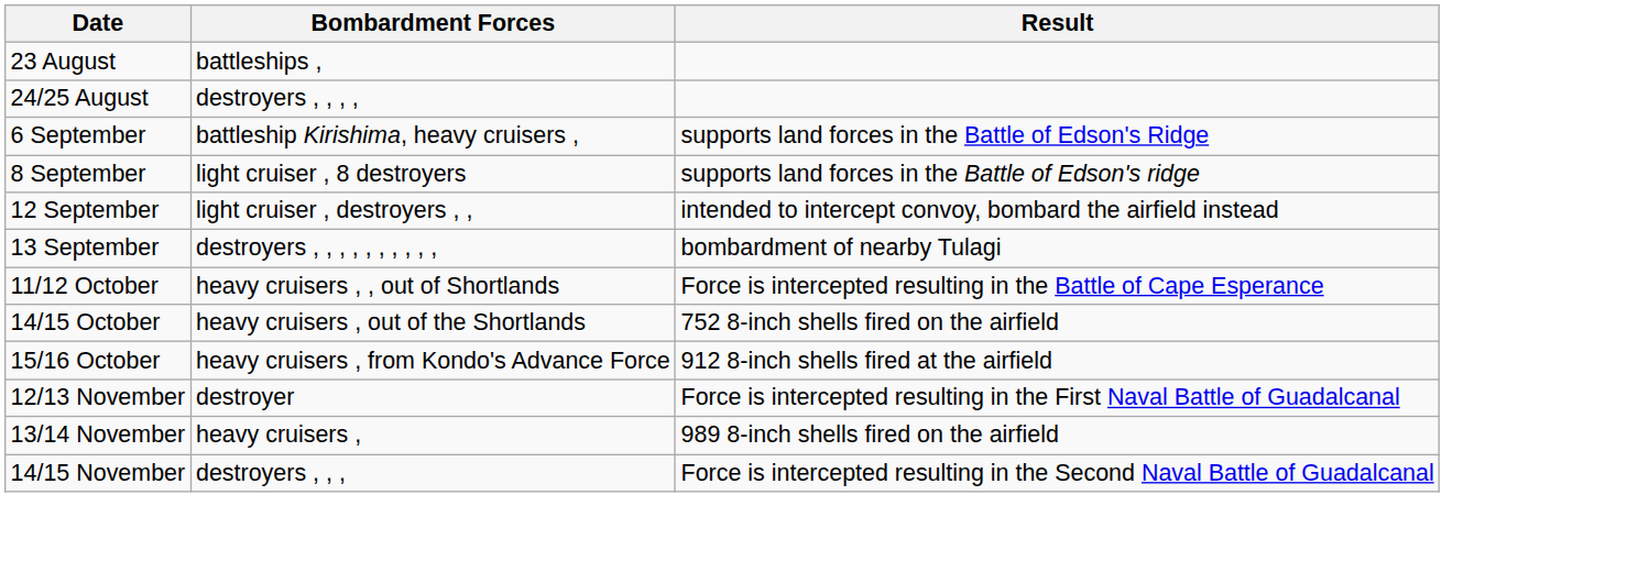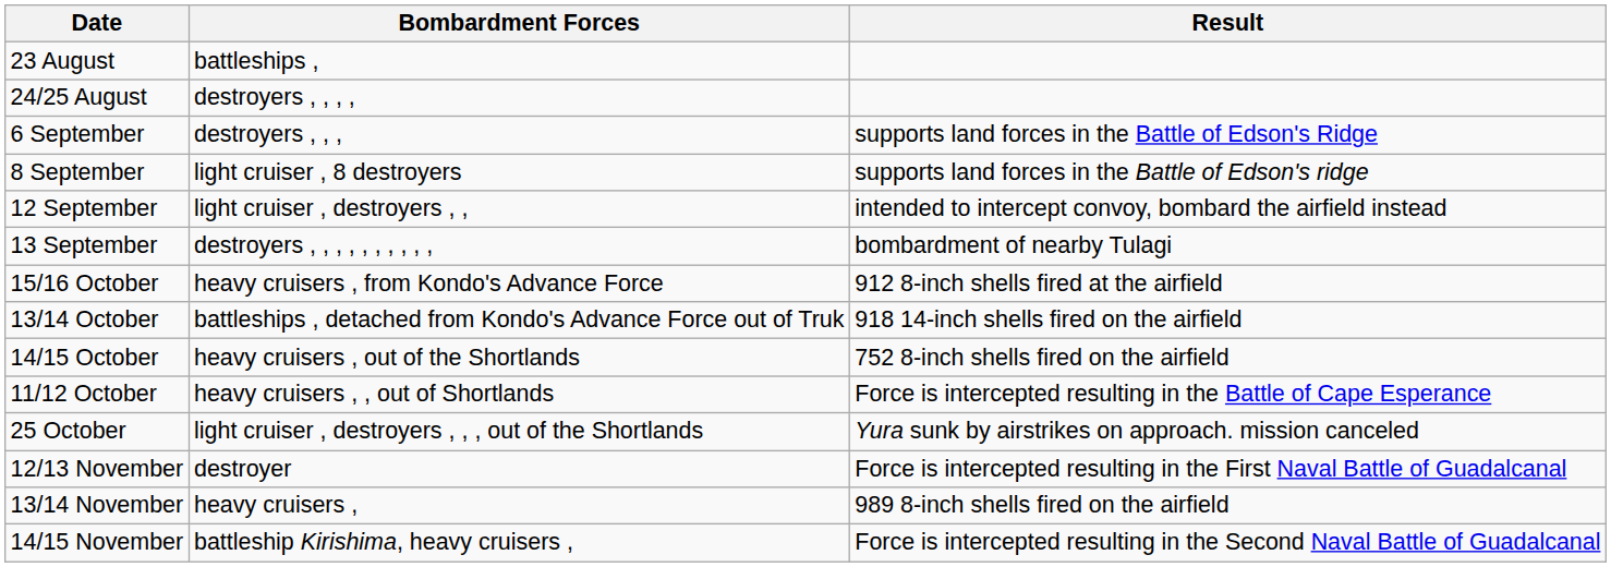 <table class=wikitable>
 <tr>
 <th>Date</th>
 <th>Bombardment Forces</th>
 <th>Result</th>
 </tr>
 <tr>
 <td>23 August</td>
 <td>battleships , </td>
 <td></td>
 </tr>
 <tr>
 <td>24/25 August</td>
 <td>destroyers , , , , </td>
 <td></td>
 </tr>
 <tr>
 <td>6 September</td>
-<td>battleship <em>Kirishima</em>, heavy cruisers , </td>
+<td>destroyers , , , </td>
 <td>supports land forces in the <a href='#'>Battle of Edson's Ridge</a></td>
 </tr>
 <tr>
 <td>8 September</td>
 <td>light cruiser , 8 destroyers</td>
 <td>supports land forces in the <em>Battle of Edson's ridge</em> </td>
 </tr>
 <tr>
 <td>12 September</td>
 <td>light cruiser , destroyers , , </td>
 <td>intended to intercept convoy, bombard the airfield instead </td>
 </tr>
 <tr>
 <td>13 September</td>
 <td>destroyers , , , , , , , , , , </td>
 <td>bombardment of nearby Tulagi</td>
 </tr>
 <tr>
-<td>11/12 October</td>
-<td>heavy cruisers , ,  out of Shortlands</td>
-<td>Force is intercepted resulting in the <a href='#'>Battle of Cape Esperance</a></td>
+<td>15/16 October</td>
+<td>heavy cruisers ,  from Kondo's Advance Force</td>
+<td>912 8-inch shells fired at the airfield</td>
+</tr>
+<tr>
+<td>13/14 October</td>
+<td>battleships ,  detached from Kondo's Advance Force out of Truk</td>
+<td>918 14-inch shells fired on the airfield</td>
 </tr>
 <tr>
 <td>14/15 October</td>
 <td>heavy cruisers ,  out of the Shortlands</td>
 <td>752 8-inch shells fired on the airfield</td>
 </tr>
 <tr>
-<td>15/16 October</td>
-<td>heavy cruisers ,  from Kondo's Advance Force</td>
-<td>912 8-inch shells fired at the airfield</td>
+<td>11/12 October</td>
+<td>heavy cruisers , ,  out of Shortlands</td>
+<td>Force is intercepted resulting in the <a href='#'>Battle of Cape Esperance</a></td>
+</tr>
+<tr>
+<td>25 October</td>
+<td>light cruiser , destroyers , , ,  out of the Shortlands</td>
+<td><em>Yura</em> sunk by airstrikes on approach. mission canceled</td>
 </tr>
 <tr>
 <td>12/13 November</td>
 <td>destroyer </td>
 <td>Force is intercepted resulting in the First <a href='#'>Naval Battle of Guadalcanal</a></td>
 </tr>
 <tr>
 <td>13/14 November</td>
 <td>heavy cruisers , </td>
 <td>989 8-inch shells fired on the airfield</td>
 </tr>
 <tr>
 <td>14/15 November</td>
-<td>destroyers , , , </td>
+<td>battleship <em>Kirishima</em>, heavy cruisers , </td>
 <td>Force is intercepted resulting in the Second <a href='#'>Naval Battle of Guadalcanal</a></td>
 </tr>
 </table>
